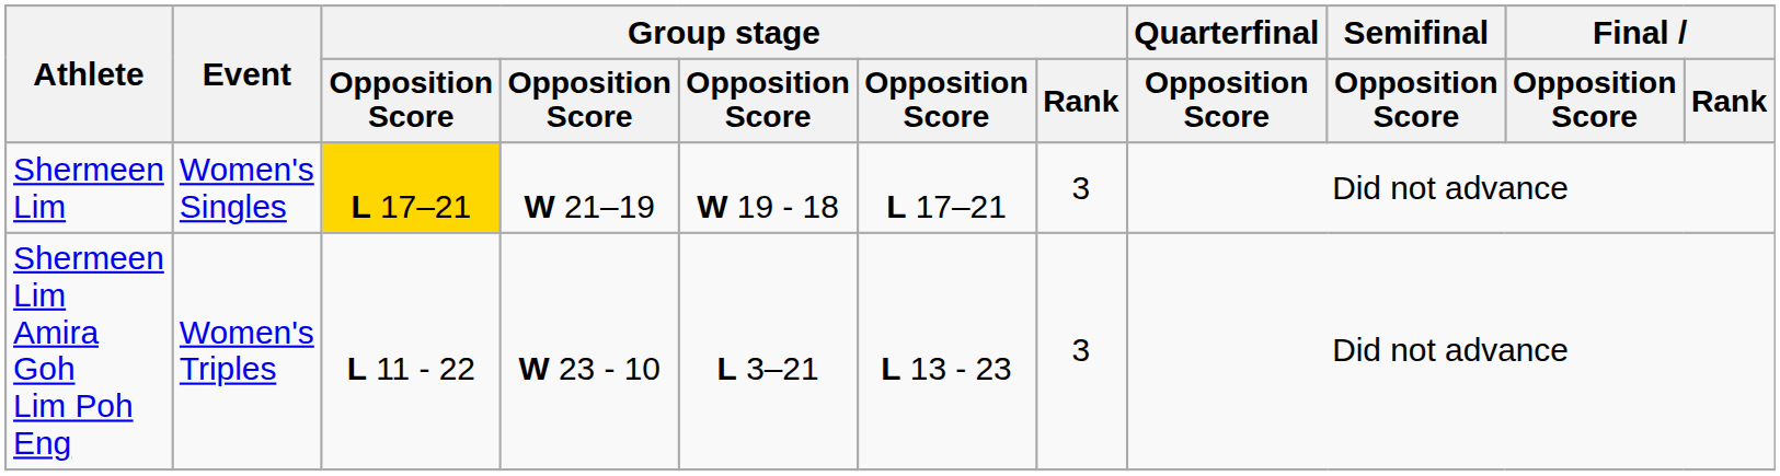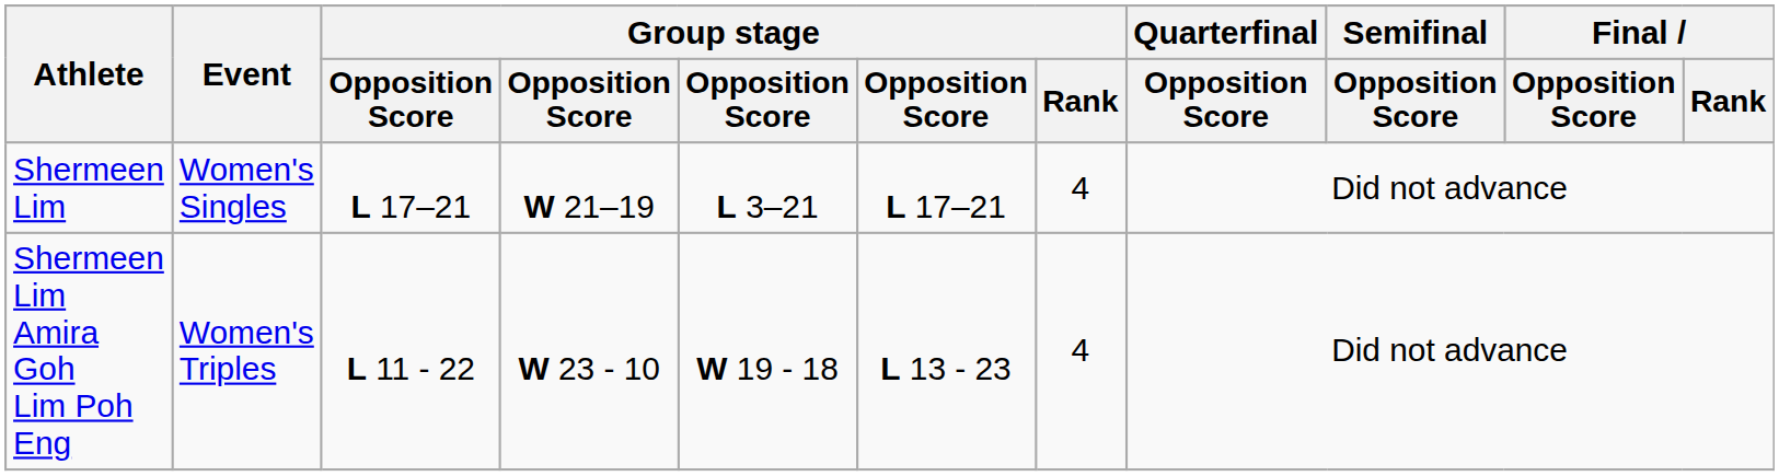 <table class="wikitable" style="font-size:88%; text-align:center">
 <tr>
 <th rowspan=2>Athlete</th>
 <th rowspan=2>Event</th>
 <th colspan=5>Group stage</th>
 <th>Quarterfinal</th>
 <th>Semifinal</th>
 <th colspan=2>Final / </th>
 </tr>
 <tr style="font-size:95%">
 <th>Opposition<br>Score</th>
 <th>Opposition<br>Score</th>
 <th>Opposition<br>Score</th>
 <th>Opposition<br>Score</th>
 <th>Rank</th>
 <th>Opposition<br>Score</th>
 <th>Opposition<br>Score</th>
 <th>Opposition<br>Score</th>
 <th>Rank</th>
 </tr>
 <tr>
 <td align=left><a href='#'>Shermeen Lim</a></td>
 <td align=left><a href='#'>Women's Singles</a></td>
-<td style="background: gold;"><br><strong>L</strong> 17–21</td>
+<td><br><strong>L</strong> 17–21</td>
 <td><br><strong>W</strong> 21–19</td>
-<td><br><strong>W</strong> 19 - 18</td>
+<td><br><strong>L</strong> 3–21</td>
 <td><br><strong>L</strong> 17–21</td>
-<td>3</td>
+<td>4</td>
 <td colspan="4">Did not advance</td>
 </tr>
 <tr>
 <td align=left><a href='#'>Shermeen Lim</a><br><a href='#'>Amira Goh</a><br><a href='#'>Lim Poh Eng</a></td>
 <td align=left><a href='#'>Women's Triples</a></td>
 <td><br><strong>L</strong> 11 - 22</td>
 <td><br><strong>W</strong> 23 - 10</td>
-<td><br><strong>L</strong> 3–21</td>
+<td><br><strong>W</strong> 19 - 18</td>
 <td><br><strong>L</strong> 13 - 23</td>
-<td>3</td>
+<td>4</td>
 <td colspan=4>Did not advance</td>
 </tr>
 </table>
